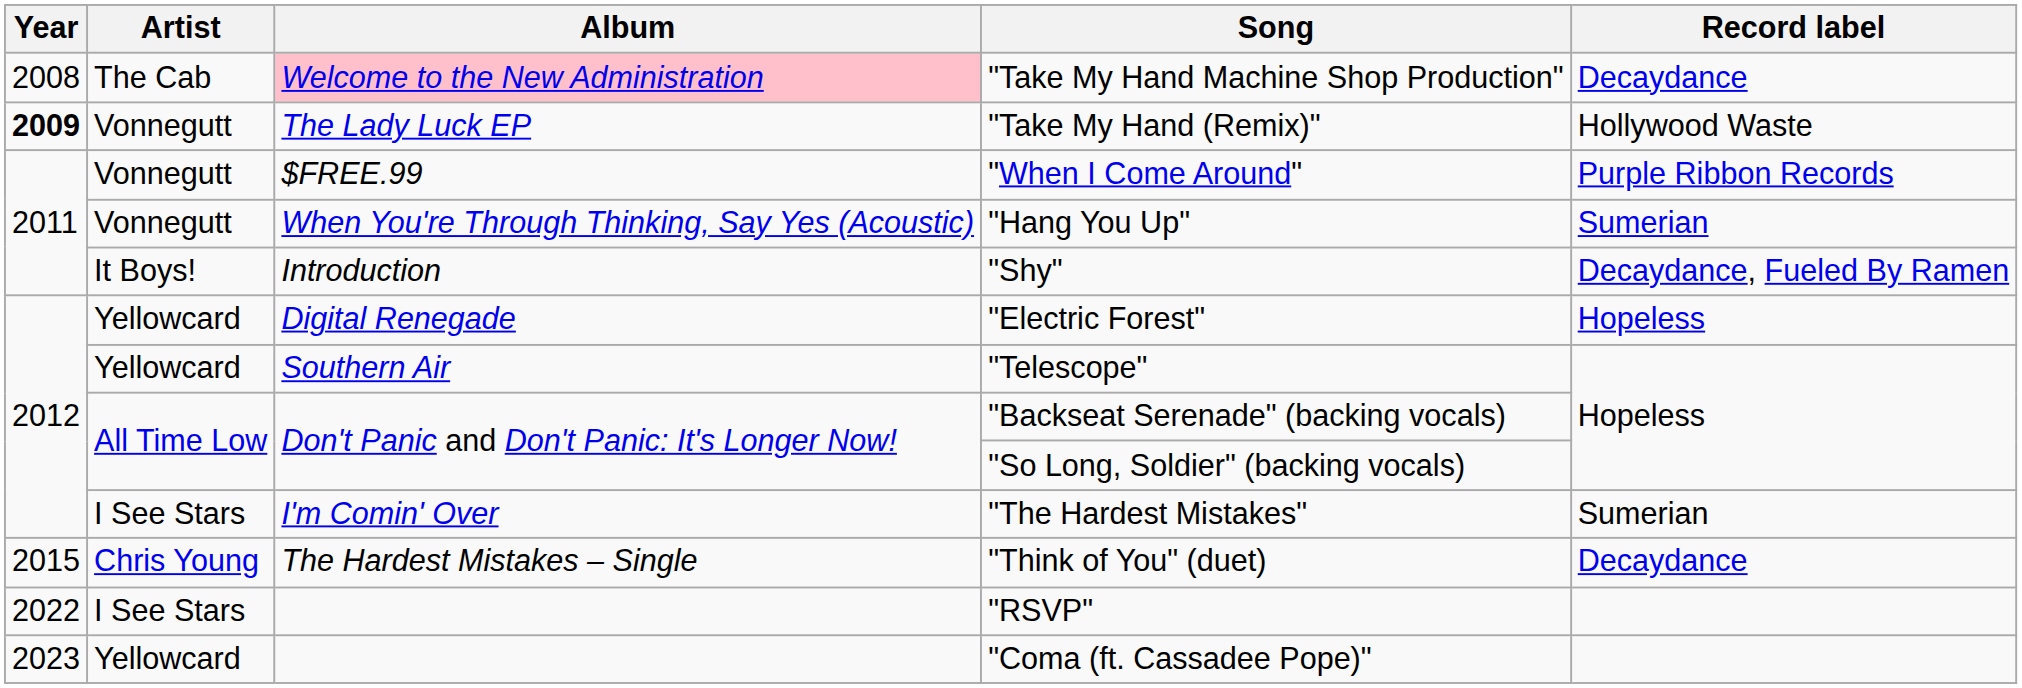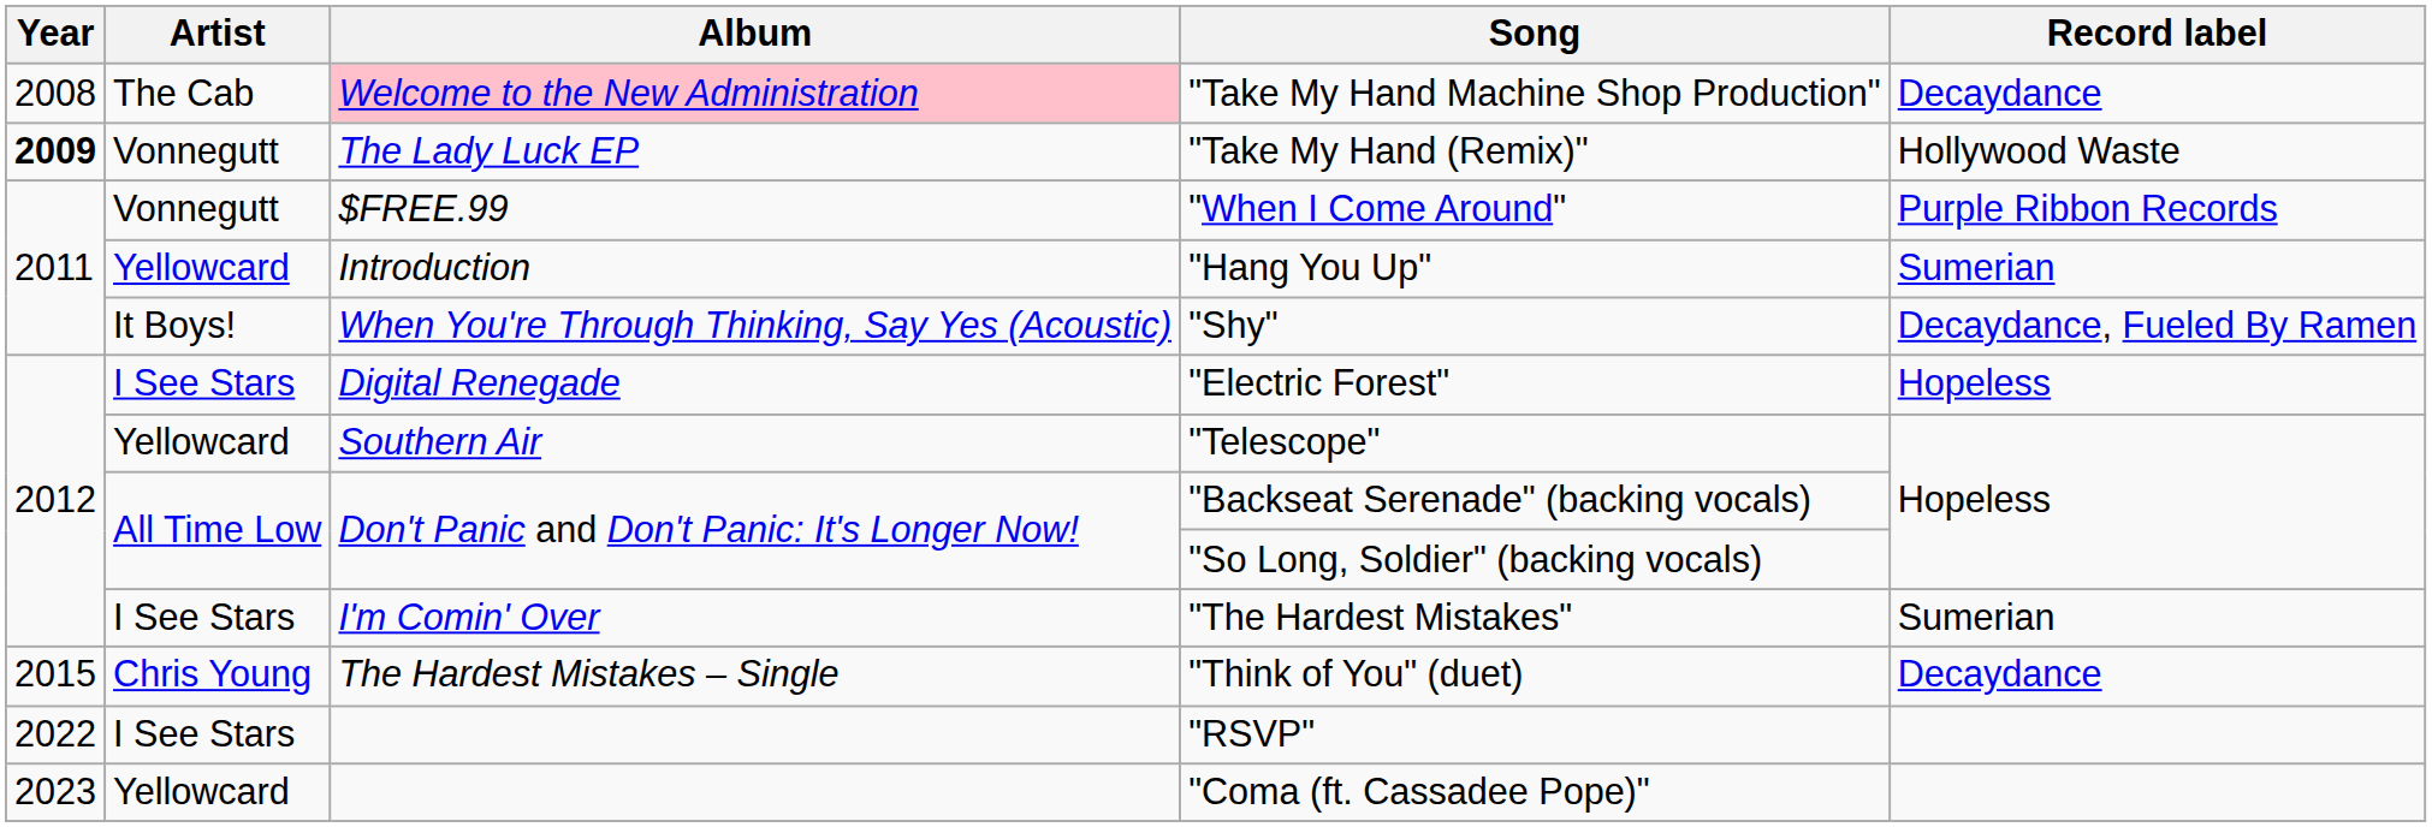 <table class="wikitable">
 <tr>
 <th>Year</th>
 <th>Artist</th>
 <th>Album</th>
 <th>Song</th>
 <th>Record label</th>
 </tr>
 <tr>
 <td>2008</td>
 <td>The Cab</td>
 <td style="background: pink;"><em><a href='#'>Welcome to the New Administration</a></em></td>
 <td>"Take My Hand Machine Shop Production"</td>
 <td><a href='#'>Decaydance</a></td>
 </tr>
 <tr>
 <td><strong>2009</strong></td>
 <td>Vonnegutt</td>
 <td><em><a href='#'>The Lady Luck EP</a></em></td>
 <td>"Take My Hand (Remix)"</td>
 <td>Hollywood Waste</td>
 </tr>
 <tr>
 <td rowspan="3">2011</td>
 <td>Vonnegutt</td>
 <td><em>$FREE.99</em></td>
 <td>"<a href='#'>When I Come Around</a>"</td>
 <td><a href='#'>Purple Ribbon Records</a></td>
 </tr>
 <tr>
-<td>Vonnegutt</td>
-<td><em><a href='#'>When You're Through Thinking, Say Yes (Acoustic)</a></em></td>
+<td><a href='#'>Yellowcard</a></td>
+<td><em>Introduction</em></td>
 <td>"Hang You Up"</td>
 <td><a href='#'>Sumerian</a></td>
 </tr>
 <tr>
 <td>It Boys!</td>
-<td><em>Introduction</em></td>
+<td><em><a href='#'>When You're Through Thinking, Say Yes (Acoustic)</a></em></td>
 <td>"Shy"</td>
 <td><a href='#'>Decaydance</a>, <a href='#'>Fueled By Ramen</a></td>
 </tr>
 <tr>
 <td rowspan="5">2012</td>
-<td>Yellowcard</td>
+<td><a href='#'>I See Stars</a></td>
 <td><em><a href='#'>Digital Renegade</a></em></td>
 <td>"Electric Forest"</td>
 <td><a href='#'>Hopeless</a></td>
 </tr>
 <tr>
 <td>Yellowcard</td>
 <td><em><a href='#'>Southern Air</a></em></td>
 <td>"Telescope"</td>
 <td rowspan="3">Hopeless</td>
 </tr>
 <tr>
 <td rowspan="2"><a href='#'>All Time Low</a></td>
 <td rowspan="2"><em><a href='#'>Don't Panic</a></em> and <em><a href='#'>Don't Panic: It's Longer Now!</a></em></td>
 <td>"Backseat Serenade" (backing vocals)</td>
 </tr>
 <tr>
 <td>"So Long, Soldier" (backing vocals)</td>
 </tr>
 <tr>
 <td>I See Stars</td>
 <td><em><a href='#'>I'm Comin' Over</a></em></td>
 <td>"The Hardest Mistakes"</td>
 <td>Sumerian</td>
 </tr>
 <tr>
 <td>2015</td>
 <td><a href='#'>Chris Young</a></td>
 <td><em>The Hardest Mistakes – Single</em></td>
 <td>"Think of You" (duet)</td>
 <td><a href='#'>Decaydance</a></td>
 </tr>
 <tr>
 <td>2022</td>
 <td>I See Stars</td>
 <td></td>
 <td>"RSVP"</td>
 </tr>
 <tr>
 <td>2023</td>
 <td>Yellowcard</td>
 <td></td>
 <td>"Coma (ft. Cassadee Pope)"</td>
 <td></td>
 </tr>
 </table>
